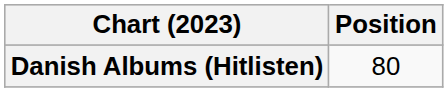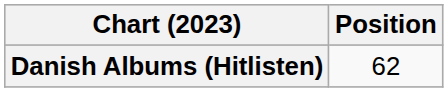 <table class="wikitable plainrowheaders" style="text-align:center">
 <tr>
 <th scope="col">Chart (2023)</th>
 <th scope="col">Position</th>
 </tr>
 <tr>
 <th scope="row">Danish Albums (Hitlisten)</th>
-<td>80</td>
+<td>62</td>
 </tr>
 </table>
